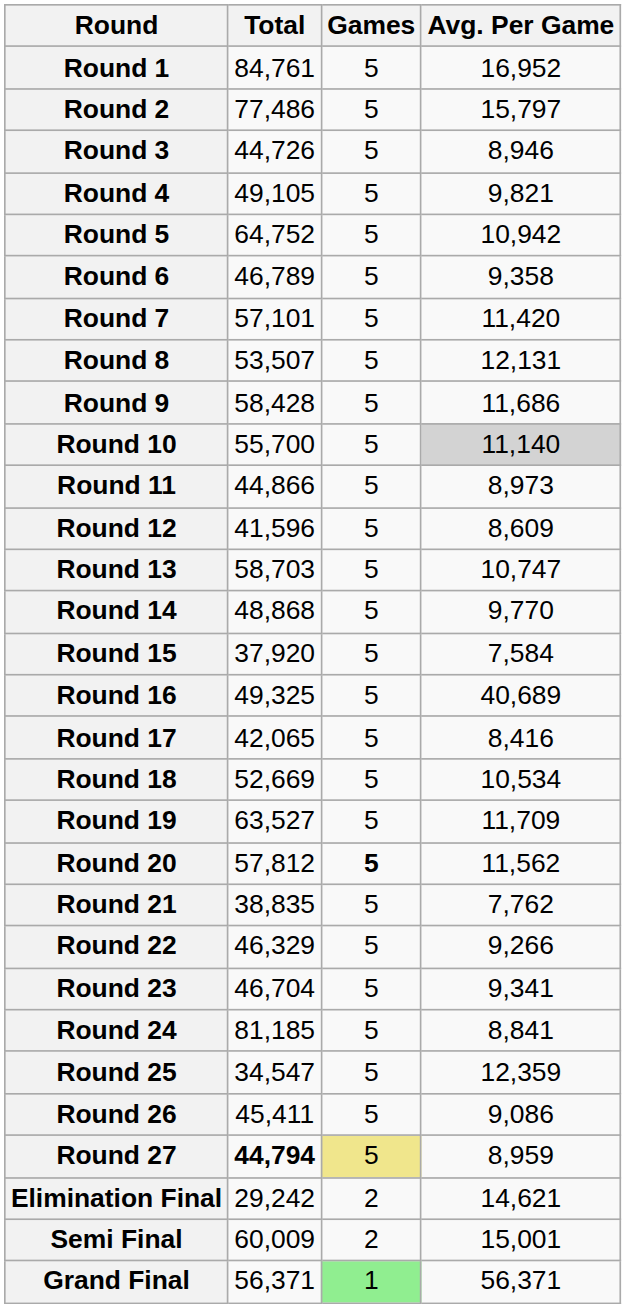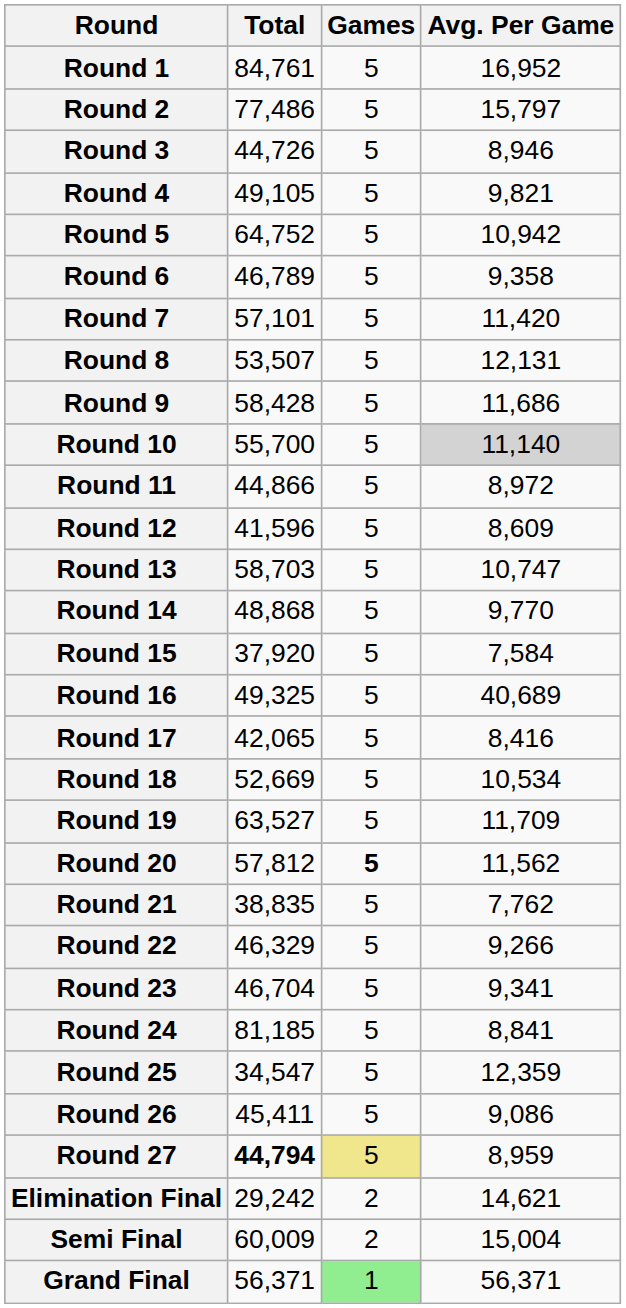 <table class="wikitable plainrowheaders sortable" style="text-align:center;">
 <tr>
 <th>Round</th>
 <th>Total</th>
 <th>Games</th>
 <th>Avg. Per Game</th>
 </tr>
 <tr>
 <th scope='row'>Round 1</th>
 <td>84,761</td>
 <td>5</td>
 <td>16,952</td>
 </tr>
 <tr>
 <th scope='row'>Round 2</th>
 <td>77,486</td>
 <td>5</td>
 <td>15,797</td>
 </tr>
 <tr>
 <th scope='row'>Round 3</th>
 <td>44,726</td>
 <td>5</td>
 <td>8,946</td>
 </tr>
 <tr>
 <th scope='row'>Round 4</th>
 <td>49,105</td>
 <td>5</td>
 <td>9,821</td>
 </tr>
 <tr>
 <th scope='row'>Round 5</th>
 <td>64,752</td>
 <td>5</td>
 <td>10,942</td>
 </tr>
 <tr>
 <th scope='row'>Round 6</th>
 <td>46,789</td>
 <td>5</td>
 <td>9,358</td>
 </tr>
 <tr>
 <th scope='row'>Round 7</th>
 <td>57,101</td>
 <td>5</td>
 <td>11,420</td>
 </tr>
 <tr>
 <th scope='row'>Round 8</th>
 <td>53,507</td>
 <td>5</td>
 <td>12,131</td>
 </tr>
 <tr>
 <th scope='row'>Round 9</th>
 <td>58,428</td>
 <td>5</td>
 <td>11,686</td>
 </tr>
 <tr>
 <th scope='row'>Round 10</th>
 <td>55,700</td>
 <td>5</td>
 <td style="background: lightgrey;">11,140</td>
 </tr>
 <tr>
 <th scope='row'>Round 11</th>
 <td>44,866</td>
 <td>5</td>
-<td>8,973</td>
+<td>8,972</td>
 </tr>
 <tr>
 <th scope='row'>Round 12</th>
 <td>41,596</td>
 <td>5</td>
 <td>8,609</td>
 </tr>
 <tr>
 <th scope='row'>Round 13</th>
 <td>58,703</td>
 <td>5</td>
 <td>10,747</td>
 </tr>
 <tr>
 <th scope='row'>Round 14</th>
 <td>48,868</td>
 <td>5</td>
 <td>9,770</td>
 </tr>
 <tr>
 <th scope='row'>Round 15</th>
 <td>37,920</td>
 <td>5</td>
 <td>7,584</td>
 </tr>
 <tr>
 <th scope='row'>Round 16</th>
 <td>49,325</td>
 <td>5</td>
 <td>40,689</td>
 </tr>
 <tr>
 <th scope='row'>Round 17</th>
 <td>42,065</td>
 <td>5</td>
 <td>8,416</td>
 </tr>
 <tr>
 <th scope='row'>Round 18</th>
 <td>52,669</td>
 <td>5</td>
 <td>10,534</td>
 </tr>
 <tr>
 <th scope='row'>Round 19</th>
 <td>63,527</td>
 <td>5</td>
 <td>11,709</td>
 </tr>
 <tr>
 <th scope='row'>Round 20</th>
 <td>57,812</td>
 <td><strong>5</strong></td>
 <td>11,562</td>
 </tr>
 <tr>
 <th scope='row'>Round 21</th>
 <td>38,835</td>
 <td>5</td>
 <td>7,762</td>
 </tr>
 <tr>
 <th scope='row'>Round 22</th>
 <td>46,329</td>
 <td>5</td>
 <td>9,266</td>
 </tr>
 <tr>
 <th scope='row'>Round 23</th>
 <td>46,704</td>
 <td>5</td>
 <td>9,341</td>
 </tr>
 <tr>
 <th scope='row'>Round 24</th>
 <td>81,185</td>
 <td>5</td>
 <td>8,841</td>
 </tr>
 <tr>
 <th scope='row'>Round 25</th>
 <td>34,547</td>
 <td>5</td>
 <td>12,359</td>
 </tr>
 <tr>
 <th scope='row'>Round 26</th>
 <td>45,411</td>
 <td>5</td>
 <td>9,086</td>
 </tr>
 <tr>
 <th scope='row'>Round 27</th>
 <td><strong>44,794</strong></td>
 <td style="background: khaki;">5</td>
 <td>8,959</td>
 </tr>
 <tr>
 <th scope='row'>Elimination Final</th>
 <td>29,242</td>
 <td>2</td>
 <td>14,621</td>
 </tr>
 <tr>
 <th scope='row'>Semi Final</th>
 <td>60,009</td>
 <td>2</td>
-<td>15,001</td>
+<td>15,004</td>
 </tr>
 <tr>
 <th scope='row'>Grand Final</th>
 <td>56,371</td>
 <td style="background: lightgreen;">1</td>
 <td>56,371</td>
 </tr>
 </table>
